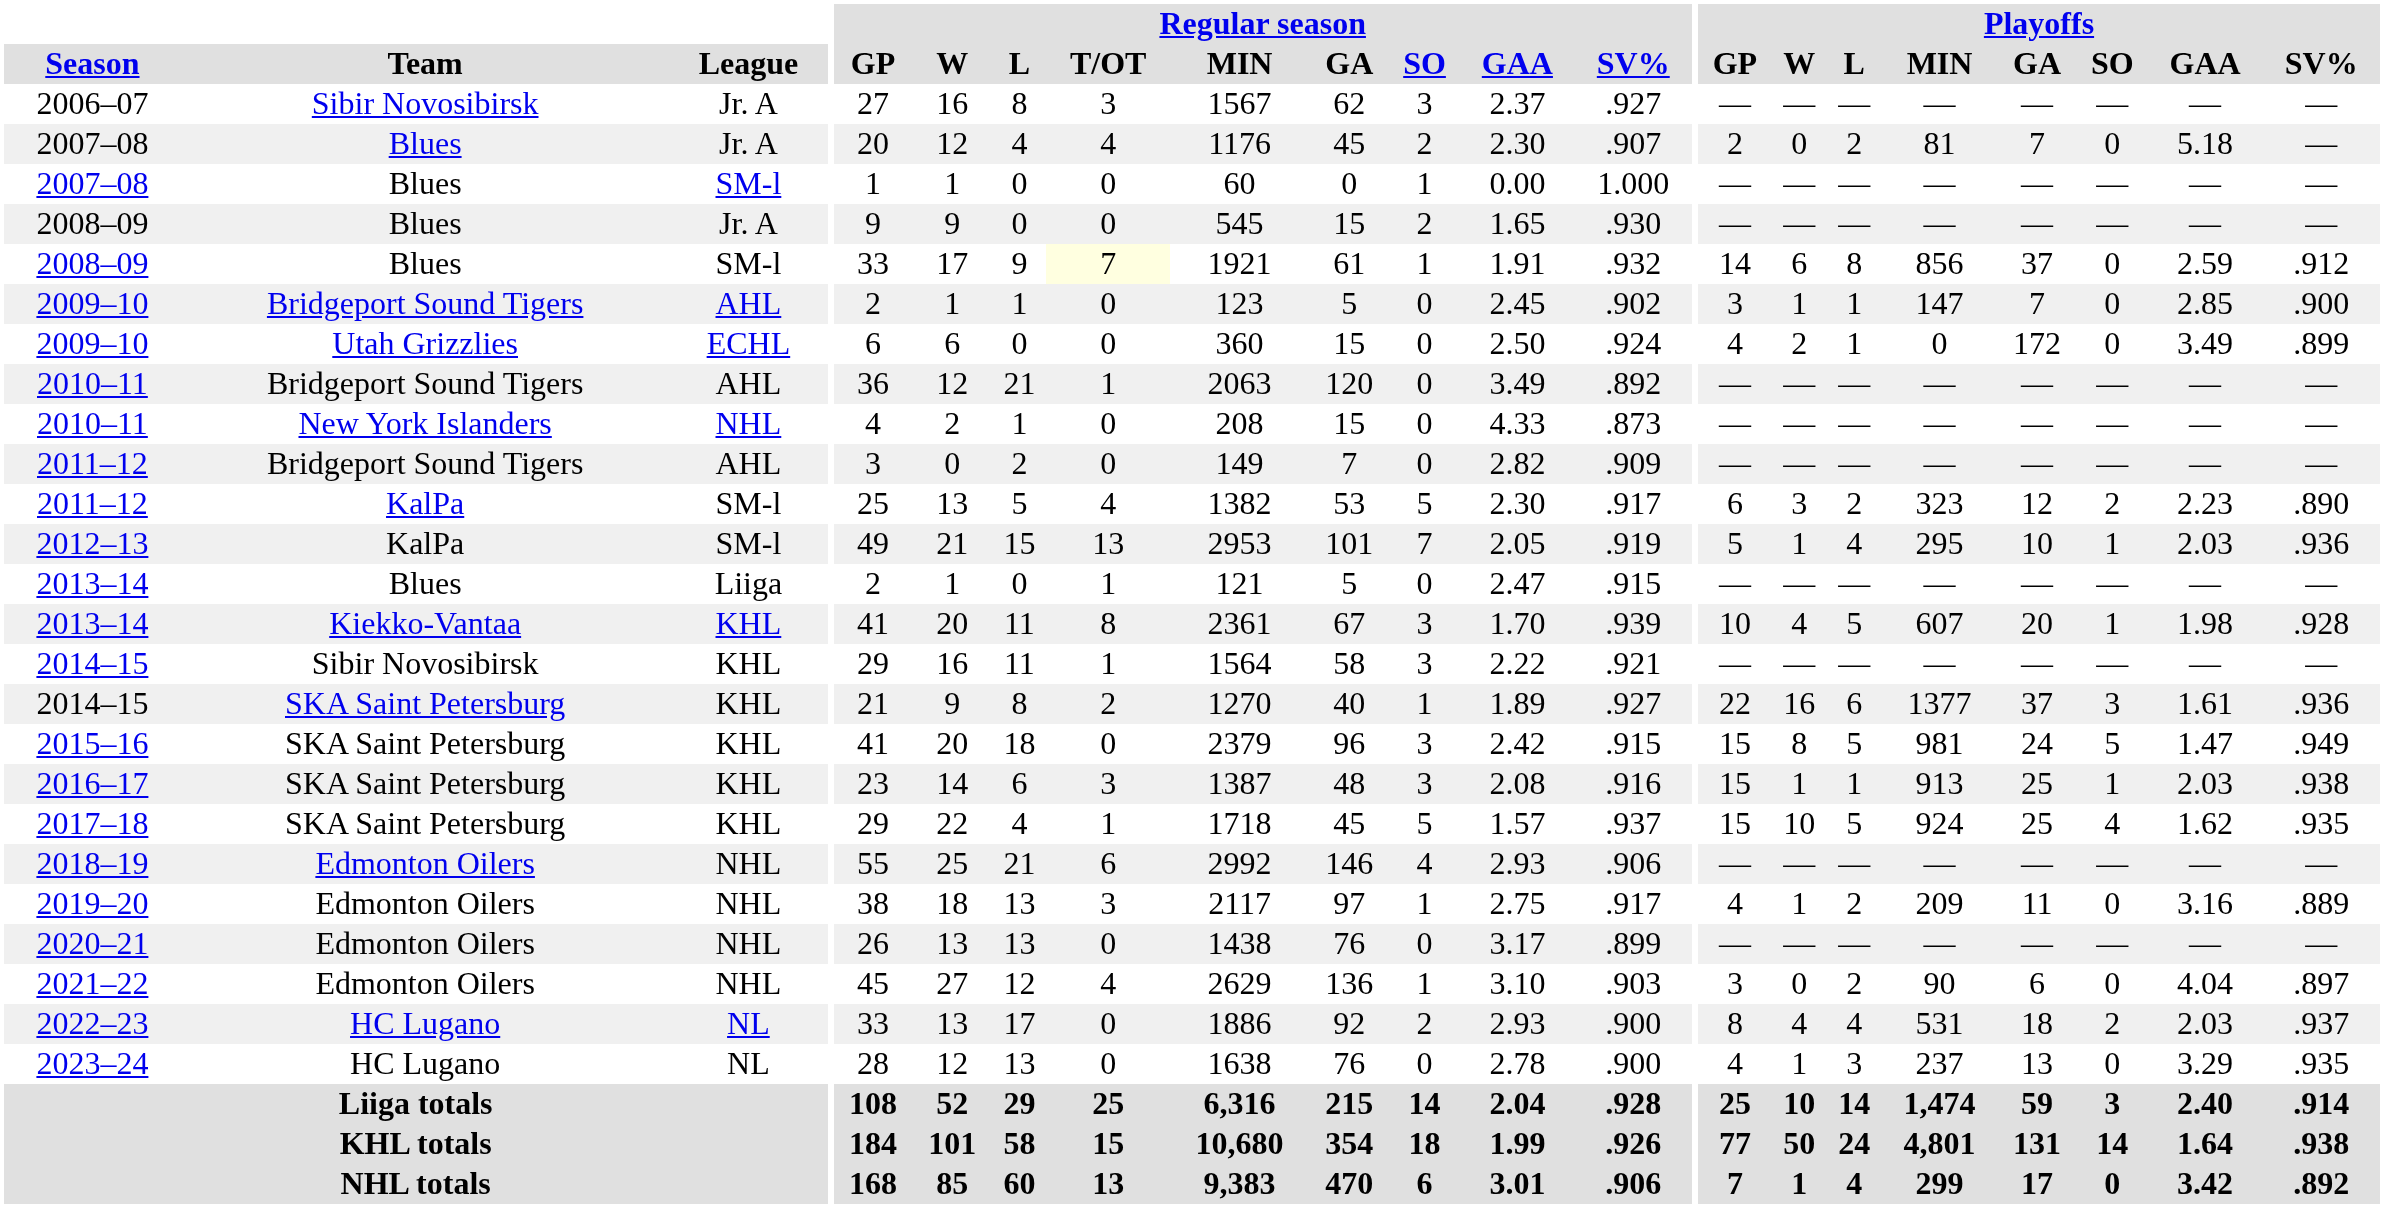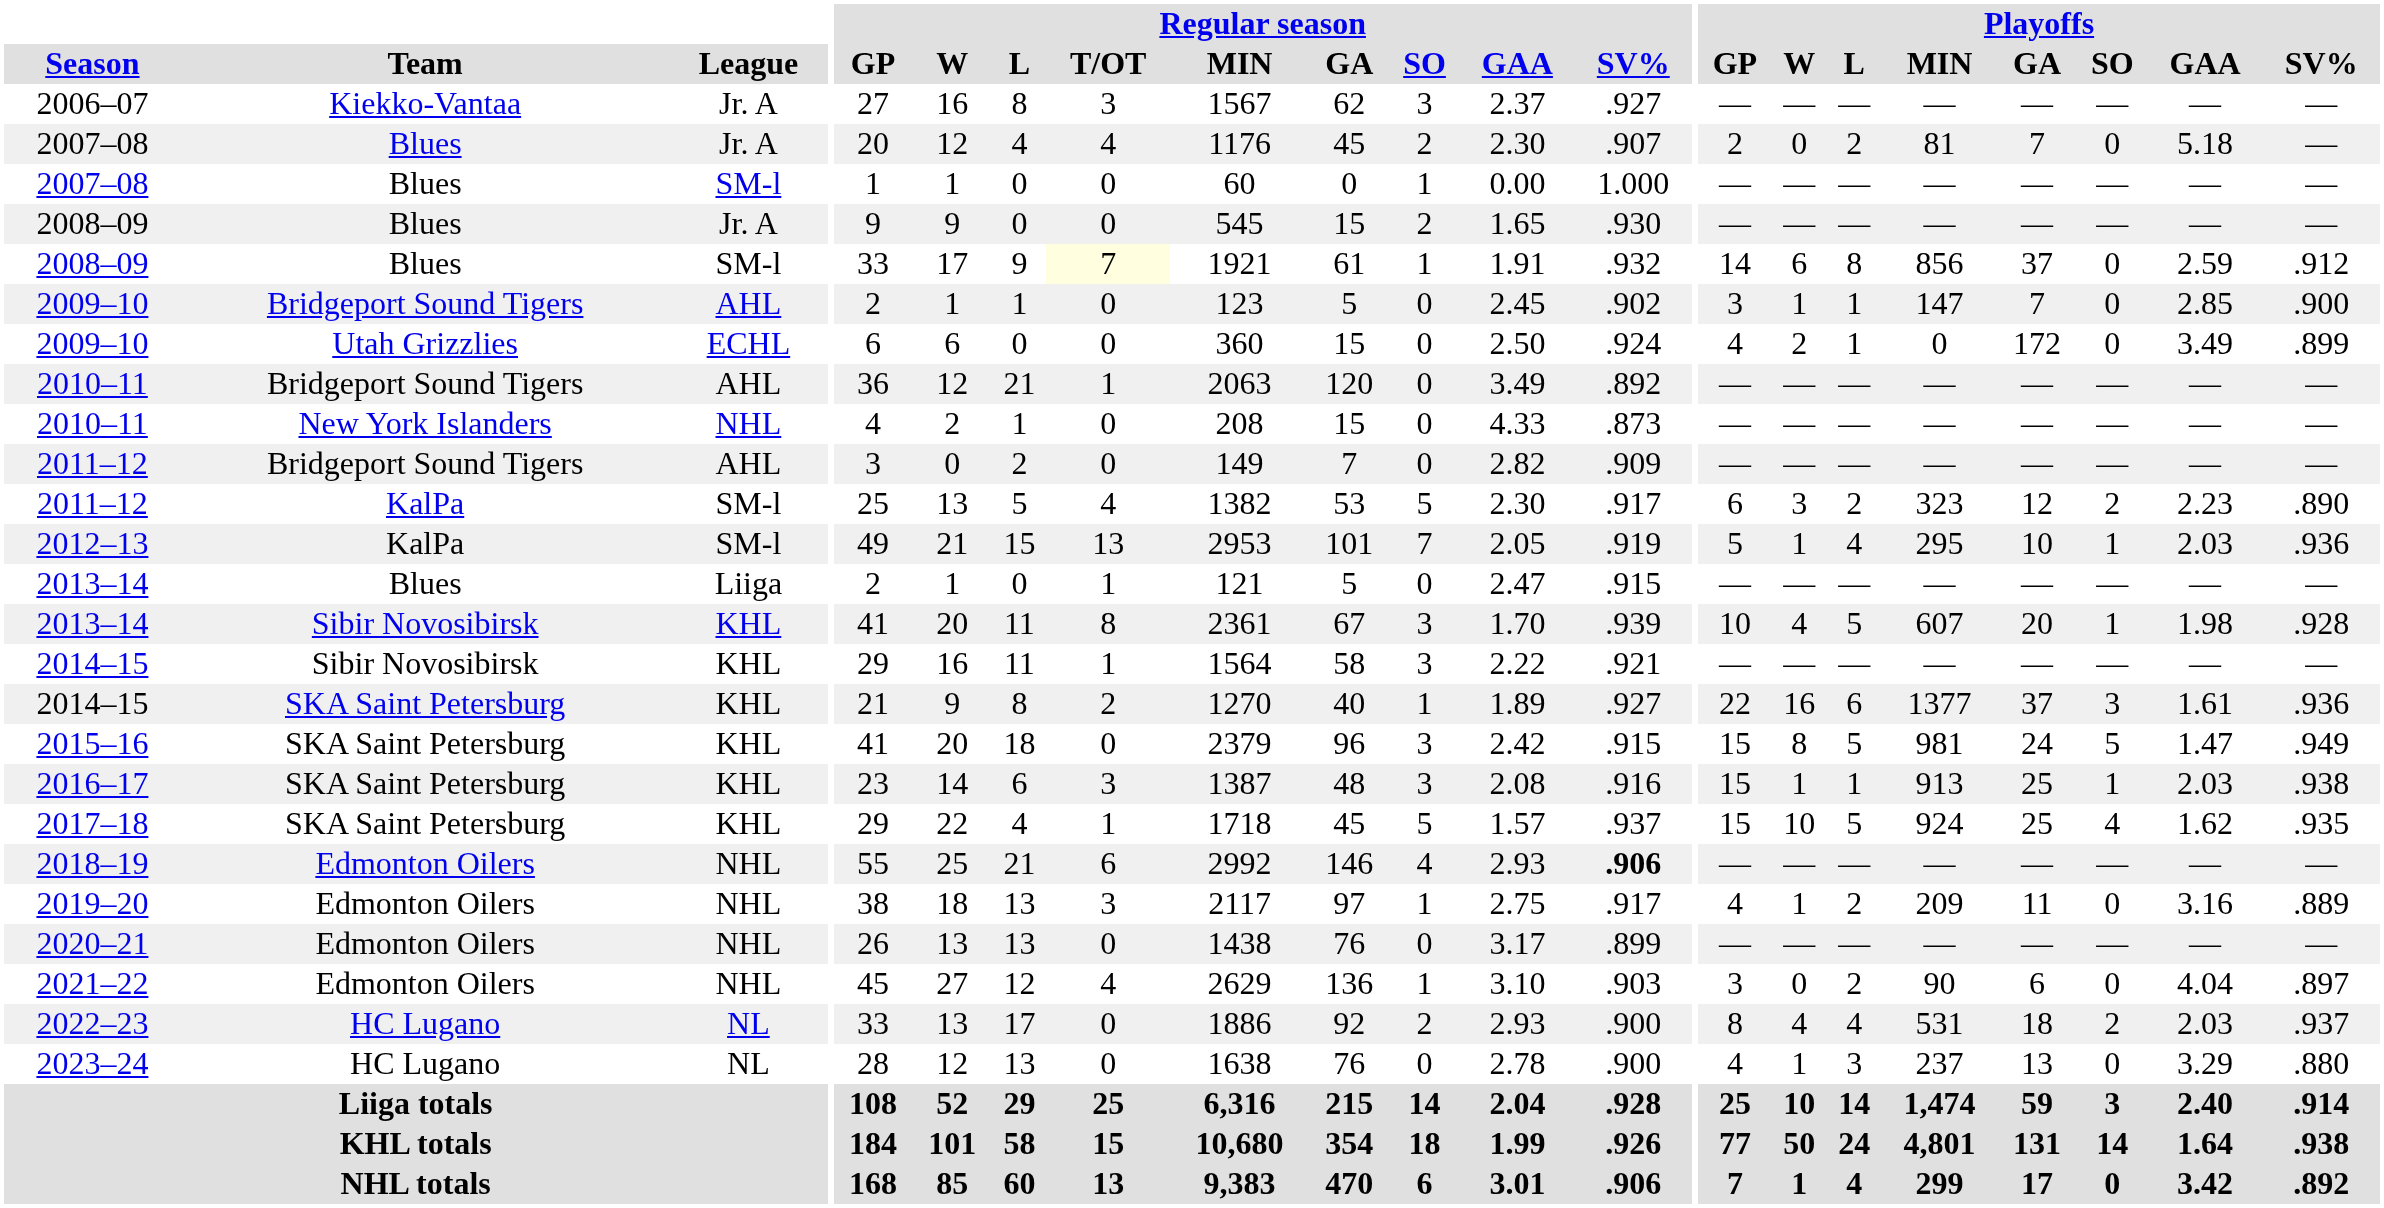 <table border="0" cellpadding="1" cellspacing="0" style="text-align:center; width:75%">
 <tr bgcolor="#e0e0e0">
 <th colspan="3" bgcolor="#ffffff"></th>
 <th rowspan="101" bgcolor="#ffffff"></th>
 <th colspan="9" bgcolor="#e0e0e0"><a href='#'>Regular season</a></th>
 <th rowspan="101" bgcolor="#ffffff"></th>
 <th colspan="8" bgcolor="#e0e0e0"><a href='#'>Playoffs</a></th>
 </tr>
 <tr bgcolor="#e0e0e0">
 <th><a href='#'>Season</a></th>
 <th>Team</th>
 <th>League</th>
 <th>GP</th>
 <th>W</th>
 <th>L</th>
 <th>T/OT</th>
 <th>MIN</th>
 <th>GA</th>
 <th><a href='#'>SO</a></th>
 <th><a href='#'>GAA</a></th>
 <th><a href='#'>SV%</a></th>
 <th>GP</th>
 <th>W</th>
 <th>L</th>
 <th>MIN</th>
 <th>GA</th>
 <th>SO</th>
 <th>GAA</th>
 <th>SV%</th>
 </tr>
 <tr>
 <td>2006–07</td>
-<td><a href='#'>Sibir Novosibirsk</a></td>
+<td><a href='#'>Kiekko-Vantaa</a></td>
 <td>Jr. A</td>
 <td>27</td>
 <td>16</td>
 <td>8</td>
 <td>3</td>
 <td>1567</td>
 <td>62</td>
 <td>3</td>
 <td>2.37</td>
 <td>.927</td>
 <td>—</td>
 <td>—</td>
 <td>—</td>
 <td>—</td>
 <td>—</td>
 <td>—</td>
 <td>—</td>
 <td>—</td>
 </tr>
 <tr bgcolor="#f0f0f0">
 <td>2007–08</td>
 <td><a href='#'>Blues</a></td>
 <td>Jr. A</td>
 <td>20</td>
 <td>12</td>
 <td>4</td>
 <td>4</td>
 <td>1176</td>
 <td>45</td>
 <td>2</td>
 <td>2.30</td>
 <td>.907</td>
 <td>2</td>
 <td>0</td>
 <td>2</td>
 <td>81</td>
 <td>7</td>
 <td>0</td>
 <td>5.18</td>
 <td>—</td>
 </tr>
 <tr>
 <td><a href='#'>2007–08</a></td>
 <td>Blues</td>
 <td><a href='#'>SM-l</a></td>
 <td>1</td>
 <td>1</td>
 <td>0</td>
 <td>0</td>
 <td>60</td>
 <td>0</td>
 <td>1</td>
 <td>0.00</td>
 <td>1.000</td>
 <td>—</td>
 <td>—</td>
 <td>—</td>
 <td>—</td>
 <td>—</td>
 <td>—</td>
 <td>—</td>
 <td>—</td>
 </tr>
 <tr bgcolor="#f0f0f0">
 <td>2008–09</td>
 <td>Blues</td>
 <td>Jr. A</td>
 <td>9</td>
 <td>9</td>
 <td>0</td>
 <td>0</td>
 <td>545</td>
 <td>15</td>
 <td>2</td>
 <td>1.65</td>
 <td>.930</td>
 <td>—</td>
 <td>—</td>
 <td>—</td>
 <td>—</td>
 <td>—</td>
 <td>—</td>
 <td>—</td>
 <td>—</td>
 </tr>
 <tr>
 <td><a href='#'>2008–09</a></td>
 <td>Blues</td>
 <td>SM-l</td>
 <td>33</td>
 <td>17</td>
 <td>9</td>
 <td style="background: lightyellow;">7</td>
 <td>1921</td>
 <td>61</td>
 <td>1</td>
 <td>1.91</td>
 <td>.932</td>
 <td>14</td>
 <td>6</td>
 <td>8</td>
 <td>856</td>
 <td>37</td>
 <td>0</td>
 <td>2.59</td>
 <td>.912</td>
 </tr>
 <tr bgcolor="#f0f0f0">
 <td><a href='#'>2009–10</a></td>
 <td><a href='#'>Bridgeport Sound Tigers</a></td>
 <td><a href='#'>AHL</a></td>
 <td>2</td>
 <td>1</td>
 <td>1</td>
 <td>0</td>
 <td>123</td>
 <td>5</td>
 <td>0</td>
 <td>2.45</td>
 <td>.902</td>
 <td>3</td>
 <td>1</td>
 <td>1</td>
 <td>147</td>
 <td>7</td>
 <td>0</td>
 <td>2.85</td>
 <td>.900</td>
 </tr>
 <tr>
 <td><a href='#'>2009–10</a></td>
 <td><a href='#'>Utah Grizzlies</a></td>
 <td><a href='#'>ECHL</a></td>
 <td>6</td>
 <td>6</td>
 <td>0</td>
 <td>0</td>
 <td>360</td>
 <td>15</td>
 <td>0</td>
 <td>2.50</td>
 <td>.924</td>
 <td>4</td>
 <td>2</td>
 <td>1</td>
 <td>0</td>
 <td>172</td>
 <td>0</td>
 <td>3.49</td>
 <td>.899</td>
 </tr>
 <tr bgcolor="#f0f0f0">
 <td><a href='#'>2010–11</a></td>
 <td>Bridgeport Sound Tigers</td>
 <td>AHL</td>
 <td>36</td>
 <td>12</td>
 <td>21</td>
 <td>1</td>
 <td>2063</td>
 <td>120</td>
 <td>0</td>
 <td>3.49</td>
 <td>.892</td>
 <td>—</td>
 <td>—</td>
 <td>—</td>
 <td>—</td>
 <td>—</td>
 <td>—</td>
 <td>—</td>
 <td>—</td>
 </tr>
 <tr>
 <td><a href='#'>2010–11</a></td>
 <td><a href='#'>New York Islanders</a></td>
 <td><a href='#'>NHL</a></td>
 <td>4</td>
 <td>2</td>
 <td>1</td>
 <td>0</td>
 <td>208</td>
 <td>15</td>
 <td>0</td>
 <td>4.33</td>
 <td>.873</td>
 <td>—</td>
 <td>—</td>
 <td>—</td>
 <td>—</td>
 <td>—</td>
 <td>—</td>
 <td>—</td>
 <td>—</td>
 </tr>
 <tr bgcolor="#f0f0f0">
 <td><a href='#'>2011–12</a></td>
 <td>Bridgeport Sound Tigers</td>
 <td>AHL</td>
 <td>3</td>
 <td>0</td>
 <td>2</td>
 <td>0</td>
 <td>149</td>
 <td>7</td>
 <td>0</td>
 <td>2.82</td>
 <td>.909</td>
 <td>—</td>
 <td>—</td>
 <td>—</td>
 <td>—</td>
 <td>—</td>
 <td>—</td>
 <td>—</td>
 <td>—</td>
 </tr>
 <tr>
 <td><a href='#'>2011–12</a></td>
 <td><a href='#'>KalPa</a></td>
 <td>SM-l</td>
 <td>25</td>
 <td>13</td>
 <td>5</td>
 <td>4</td>
 <td>1382</td>
 <td>53</td>
 <td>5</td>
 <td>2.30</td>
 <td>.917</td>
 <td>6</td>
 <td>3</td>
 <td>2</td>
 <td>323</td>
 <td>12</td>
 <td>2</td>
 <td>2.23</td>
 <td>.890</td>
 </tr>
 <tr bgcolor="#f0f0f0">
 <td><a href='#'>2012–13</a></td>
 <td>KalPa</td>
 <td>SM-l</td>
 <td>49</td>
 <td>21</td>
 <td>15</td>
 <td>13</td>
 <td>2953</td>
 <td>101</td>
 <td>7</td>
 <td>2.05</td>
 <td>.919</td>
 <td>5</td>
 <td>1</td>
 <td>4</td>
 <td>295</td>
 <td>10</td>
 <td>1</td>
 <td>2.03</td>
 <td>.936</td>
 </tr>
 <tr>
 <td><a href='#'>2013–14</a></td>
 <td>Blues</td>
 <td>Liiga</td>
 <td>2</td>
 <td>1</td>
 <td>0</td>
 <td>1</td>
 <td>121</td>
 <td>5</td>
 <td>0</td>
 <td>2.47</td>
 <td>.915</td>
 <td>—</td>
 <td>—</td>
 <td>—</td>
 <td>—</td>
 <td>—</td>
 <td>—</td>
 <td>—</td>
 <td>—</td>
 </tr>
 <tr bgcolor="#f0f0f0">
 <td><a href='#'>2013–14</a></td>
-<td><a href='#'>Kiekko-Vantaa</a></td>
+<td><a href='#'>Sibir Novosibirsk</a></td>
 <td><a href='#'>KHL</a></td>
 <td>41</td>
 <td>20</td>
 <td>11</td>
 <td>8</td>
 <td>2361</td>
 <td>67</td>
 <td>3</td>
 <td>1.70</td>
 <td>.939</td>
 <td>10</td>
 <td>4</td>
 <td>5</td>
 <td>607</td>
 <td>20</td>
 <td>1</td>
 <td>1.98</td>
 <td>.928</td>
 </tr>
 <tr>
 <td><a href='#'>2014–15</a></td>
 <td>Sibir Novosibirsk</td>
 <td>KHL</td>
 <td>29</td>
 <td>16</td>
 <td>11</td>
 <td>1</td>
 <td>1564</td>
 <td>58</td>
 <td>3</td>
 <td>2.22</td>
 <td>.921</td>
 <td>—</td>
 <td>—</td>
 <td>—</td>
 <td>—</td>
 <td>—</td>
 <td>—</td>
 <td>—</td>
 <td>—</td>
 </tr>
 <tr bgcolor="#f0f0f0">
 <td>2014–15</td>
 <td><a href='#'>SKA Saint Petersburg</a></td>
 <td>KHL</td>
 <td>21</td>
 <td>9</td>
 <td>8</td>
 <td>2</td>
 <td>1270</td>
 <td>40</td>
 <td>1</td>
 <td>1.89</td>
 <td>.927</td>
 <td>22</td>
 <td>16</td>
 <td>6</td>
 <td>1377</td>
 <td>37</td>
 <td>3</td>
 <td>1.61</td>
 <td>.936</td>
 </tr>
 <tr>
 <td><a href='#'>2015–16</a></td>
 <td>SKA Saint Petersburg</td>
 <td>KHL</td>
 <td>41</td>
 <td>20</td>
 <td>18</td>
 <td>0</td>
 <td>2379</td>
 <td>96</td>
 <td>3</td>
 <td>2.42</td>
 <td>.915</td>
 <td>15</td>
 <td>8</td>
 <td>5</td>
 <td>981</td>
 <td>24</td>
 <td>5</td>
 <td>1.47</td>
 <td>.949</td>
 </tr>
 <tr bgcolor="#f0f0f0">
 <td><a href='#'>2016–17</a></td>
 <td>SKA Saint Petersburg</td>
 <td>KHL</td>
 <td>23</td>
 <td>14</td>
 <td>6</td>
 <td>3</td>
 <td>1387</td>
 <td>48</td>
 <td>3</td>
 <td>2.08</td>
 <td>.916</td>
 <td>15</td>
 <td>1</td>
 <td>1</td>
 <td>913</td>
 <td>25</td>
 <td>1</td>
 <td>2.03</td>
 <td>.938</td>
 </tr>
 <tr>
 <td><a href='#'>2017–18</a></td>
 <td>SKA Saint Petersburg</td>
 <td>KHL</td>
 <td>29</td>
 <td>22</td>
 <td>4</td>
 <td>1</td>
 <td>1718</td>
 <td>45</td>
 <td>5</td>
 <td>1.57</td>
 <td>.937</td>
 <td>15</td>
 <td>10</td>
 <td>5</td>
 <td>924</td>
 <td>25</td>
 <td>4</td>
 <td>1.62</td>
 <td>.935</td>
 </tr>
 <tr bgcolor="#f0f0f0">
 <td><a href='#'>2018–19</a></td>
 <td><a href='#'>Edmonton Oilers</a></td>
 <td>NHL</td>
 <td>55</td>
 <td>25</td>
 <td>21</td>
 <td>6</td>
 <td>2992</td>
 <td>146</td>
 <td>4</td>
 <td>2.93</td>
-<td>.906</td>
+<td><strong>.906</strong></td>
 <td>—</td>
 <td>—</td>
 <td>—</td>
 <td>—</td>
 <td>—</td>
 <td>—</td>
 <td>—</td>
 <td>—</td>
 </tr>
 <tr>
 <td><a href='#'>2019–20</a></td>
 <td>Edmonton Oilers</td>
 <td>NHL</td>
 <td>38</td>
 <td>18</td>
 <td>13</td>
 <td>3</td>
 <td>2117</td>
 <td>97</td>
 <td>1</td>
 <td>2.75</td>
 <td>.917</td>
 <td>4</td>
 <td>1</td>
 <td>2</td>
 <td>209</td>
 <td>11</td>
 <td>0</td>
 <td>3.16</td>
 <td>.889</td>
 </tr>
 <tr bgcolor="#f0f0f0">
 <td><a href='#'>2020–21</a></td>
 <td>Edmonton Oilers</td>
 <td>NHL</td>
 <td>26</td>
 <td>13</td>
 <td>13</td>
 <td>0</td>
 <td>1438</td>
 <td>76</td>
 <td>0</td>
 <td>3.17</td>
 <td>.899</td>
 <td>—</td>
 <td>—</td>
 <td>—</td>
 <td>—</td>
 <td>—</td>
 <td>—</td>
 <td>—</td>
 <td>—</td>
 </tr>
 <tr>
 <td><a href='#'>2021–22</a></td>
 <td>Edmonton Oilers</td>
 <td>NHL</td>
 <td>45</td>
 <td>27</td>
 <td>12</td>
 <td>4</td>
 <td>2629</td>
 <td>136</td>
 <td>1</td>
 <td>3.10</td>
 <td>.903</td>
 <td>3</td>
 <td>0</td>
 <td>2</td>
 <td>90</td>
 <td>6</td>
 <td>0</td>
 <td>4.04</td>
 <td>.897</td>
 </tr>
 <tr bgcolor="#f0f0f0">
 <td><a href='#'>2022–23</a></td>
 <td><a href='#'>HC Lugano</a></td>
 <td><a href='#'>NL</a></td>
 <td>33</td>
 <td>13</td>
 <td>17</td>
 <td>0</td>
 <td>1886</td>
 <td>92</td>
 <td>2</td>
 <td>2.93</td>
 <td>.900</td>
 <td>8</td>
 <td>4</td>
 <td>4</td>
 <td>531</td>
 <td>18</td>
 <td>2</td>
 <td>2.03</td>
 <td>.937</td>
 </tr>
 <tr>
 <td><a href='#'>2023–24</a></td>
 <td>HC Lugano</td>
 <td>NL</td>
 <td>28</td>
 <td>12</td>
 <td>13</td>
 <td>0</td>
 <td>1638</td>
 <td>76</td>
 <td>0</td>
 <td>2.78</td>
 <td>.900</td>
 <td>4</td>
 <td>1</td>
 <td>3</td>
 <td>237</td>
 <td>13</td>
 <td>0</td>
 <td>3.29</td>
-<td>.935</td>
+<td>.880</td>
 </tr>
 <tr bgcolor="#e0e0e0">
 <th colspan="3">Liiga totals</th>
 <th>108</th>
 <th>52</th>
 <th>29</th>
 <th>25</th>
 <th>6,316</th>
 <th>215</th>
 <th>14</th>
 <th>2.04</th>
 <th>.928</th>
 <th>25</th>
 <th>10</th>
 <th>14</th>
 <th>1,474</th>
 <th>59</th>
 <th>3</th>
 <th>2.40</th>
 <th>.914</th>
 </tr>
 <tr bgcolor="#e0e0e0">
 <th colspan="3">KHL totals</th>
 <th>184</th>
 <th>101</th>
 <th>58</th>
 <th>15</th>
 <th>10,680</th>
 <th>354</th>
 <th>18</th>
 <th>1.99</th>
 <th>.926</th>
 <th>77</th>
 <th>50</th>
 <th>24</th>
 <th>4,801</th>
 <th>131</th>
 <th>14</th>
 <th>1.64</th>
 <th>.938</th>
 </tr>
 <tr bgcolor="#e0e0e0">
 <th colspan="3">NHL totals</th>
 <th>168</th>
 <th>85</th>
 <th>60</th>
 <th>13</th>
 <th>9,383</th>
 <th>470</th>
 <th>6</th>
 <th>3.01</th>
 <th>.906</th>
 <th>7</th>
 <th>1</th>
 <th>4</th>
 <th>299</th>
 <th>17</th>
 <th>0</th>
 <th>3.42</th>
 <th>.892</th>
 </tr>
 </table>
